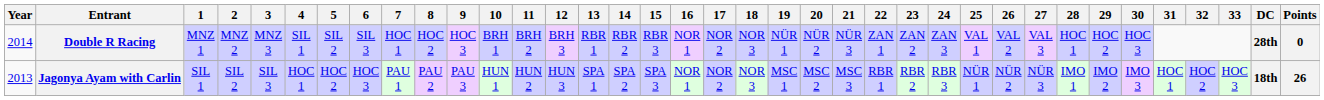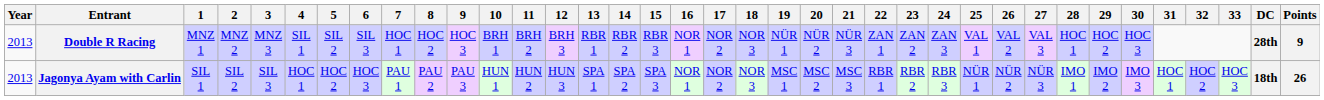 <table class="wikitable" style="text-align:center; font-size:85%">
 <tr>
 <th>Year</th>
 <th>Entrant</th>
 <th>1</th>
 <th>2</th>
 <th>3</th>
 <th>4</th>
 <th>5</th>
 <th>6</th>
 <th>7</th>
 <th>8</th>
 <th>9</th>
 <th>10</th>
 <th>11</th>
 <th>12</th>
 <th>13</th>
 <th>14</th>
 <th>15</th>
 <th>16</th>
 <th>17</th>
 <th>18</th>
 <th>19</th>
 <th>20</th>
 <th>21</th>
 <th>22</th>
 <th>23</th>
 <th>24</th>
 <th>25</th>
 <th>26</th>
 <th>27</th>
 <th>28</th>
 <th>29</th>
 <th>30</th>
 <th>31</th>
 <th>32</th>
 <th>33</th>
 <th>DC</th>
 <th>Points</th>
 </tr>
 <tr>
-<td><a href='#'>2014</a></td>
+<td><a href='#'>2013</a></td>
 <th nowrap><a href='#'>Double R Racing</a></th>
 <td style="background:#CFCFFF;"><a href='#'>MNZ<br>1</a><br></td>
 <td style="background:#CFCFFF;"><a href='#'>MNZ<br>2</a><br></td>
 <td style="background:#CFCFFF;"><a href='#'>MNZ<br>3</a><br></td>
 <td style="background:#CFCFFF;"><a href='#'>SIL<br>1</a><br></td>
 <td style="background:#CFCFFF;"><a href='#'>SIL<br>2</a><br></td>
 <td style="background:#CFCFFF;"><a href='#'>SIL<br>3</a><br></td>
 <td style="background:#CFCFFF;"><a href='#'>HOC<br>1</a><br></td>
 <td style="background:#CFCFFF;"><a href='#'>HOC<br>2</a><br></td>
 <td style="background:#EFCFFF;"><a href='#'>HOC<br>3</a><br></td>
 <td style="background:#CFCFFF;"><a href='#'>BRH<br>1</a><br></td>
 <td style="background:#CFCFFF;"><a href='#'>BRH<br>2</a><br></td>
 <td style="background:#EFCFFF;"><a href='#'>BRH<br>3</a><br></td>
 <td style="background:#CFCFFF;"><a href='#'>RBR<br>1</a><br></td>
 <td style="background:#CFCFFF;"><a href='#'>RBR<br>2</a><br></td>
 <td style="background:#CFCFFF;"><a href='#'>RBR<br>3</a><br></td>
 <td style="background:#EFCFFF;"><a href='#'>NOR<br>1</a><br></td>
 <td style="background:#CFCFFF;"><a href='#'>NOR<br>2</a><br></td>
 <td style="background:#CFCFFF;"><a href='#'>NOR<br>3</a><br></td>
 <td style="background:#CFCFFF;"><a href='#'>NÜR<br>1</a><br></td>
 <td style="background:#CFCFFF;"><a href='#'>NÜR<br>2</a><br></td>
 <td style="background:#CFCFFF;"><a href='#'>NÜR<br>3</a><br></td>
 <td style="background:#CFCFFF;"><a href='#'>ZAN<br>1</a><br></td>
 <td style="background:#CFCFFF;"><a href='#'>ZAN<br>2</a><br></td>
 <td style="background:#CFCFFF;"><a href='#'>ZAN<br>3</a><br></td>
 <td style="background:#EFCFFF;"><a href='#'>VAL<br>1</a><br></td>
 <td style="background:#CFCFFF;"><a href='#'>VAL<br>2</a><br></td>
 <td style="background:#EFCFFF;"><a href='#'>VAL<br>3</a><br></td>
 <td style="background:#CFCFFF;"><a href='#'>HOC<br>1</a><br></td>
 <td style="background:#CFCFFF;"><a href='#'>HOC<br>2</a><br></td>
 <td style="background:#CFCFFF;"><a href='#'>HOC<br>3</a><br></td>
 <td colspan=3></td>
 <th>28th</th>
-<th>0</th>
+<th>9</th>
 </tr>
 <tr>
 <td><a href='#'>2013</a></td>
 <th nowrap><a href='#'>Jagonya Ayam with Carlin</a></th>
 <td style="background:#CFCFFF;"><a href='#'>SIL<br>1</a><br></td>
 <td style="background:#CFCFFF;"><a href='#'>SIL<br>2</a><br></td>
 <td style="background:#CFCFFF;"><a href='#'>SIL<br>3</a><br></td>
 <td style="background:#CFCFFF;"><a href='#'>HOC<br>1</a><br></td>
 <td style="background:#CFCFFF;"><a href='#'>HOC<br>2</a><br></td>
 <td style="background:#CFCFFF;"><a href='#'>HOC<br>3</a><br></td>
 <td style="background:#DFFFDF;"><a href='#'>PAU<br>1</a><br></td>
 <td style="background:#EFCFFF;"><a href='#'>PAU<br>2</a><br></td>
 <td style="background:#EFCFFF;"><a href='#'>PAU<br>3</a><br></td>
 <td style="background:#DFFFDF;"><a href='#'>HUN<br>1</a><br></td>
 <td style="background:#CFCFFF;"><a href='#'>HUN<br>2</a><br></td>
 <td style="background:#CFCFFF;"><a href='#'>HUN<br>3</a><br></td>
 <td style="background:#CFCFFF;"><a href='#'>SPA<br>1</a><br></td>
 <td style="background:#CFCFFF;"><a href='#'>SPA<br>2</a><br></td>
 <td style="background:#CFCFFF;"><a href='#'>SPA<br>3</a><br></td>
 <td style="background:#DFFFDF;"><a href='#'>NOR<br>1</a><br></td>
 <td style="background:#CFCFFF;"><a href='#'>NOR<br>2</a><br></td>
 <td style="background:#DFFFDF;"><a href='#'>NOR<br>3</a><br></td>
 <td style="background:#CFCFFF;"><a href='#'>MSC<br>1</a><br></td>
 <td style="background:#CFCFFF;"><a href='#'>MSC<br>2</a><br></td>
 <td style="background:#CFCFFF;"><a href='#'>MSC<br>3</a><br></td>
 <td style="background:#CFCFFF;"><a href='#'>RBR<br>1</a><br></td>
 <td style="background:#DFFFDF;"><a href='#'>RBR<br>2</a><br></td>
 <td style="background:#DFFFDF;"><a href='#'>RBR<br>3</a><br></td>
 <td style="background:#CFCFFF;"><a href='#'>NÜR<br>1</a><br></td>
 <td style="background:#CFCFFF;"><a href='#'>NÜR<br>2</a><br></td>
 <td style="background:#CFCFFF;"><a href='#'>NÜR<br>3</a><br></td>
 <td style="background:#DFFFDF;"><a href='#'>IMO<br>1</a><br></td>
 <td style="background:#CFCFFF;"><a href='#'>IMO<br>2</a><br></td>
 <td style="background:#EFCFFF;"><a href='#'>IMO<br>3</a><br></td>
 <td style="background:#DFFFDF;"><a href='#'>HOC<br>1</a><br></td>
 <td style="background:#CFCFFF;"><a href='#'>HOC<br>2</a><br></td>
 <td style="background:#DFFFDF;"><a href='#'>HOC<br>3</a><br></td>
 <th>18th</th>
 <th>26</th>
 </tr>
 </table>
